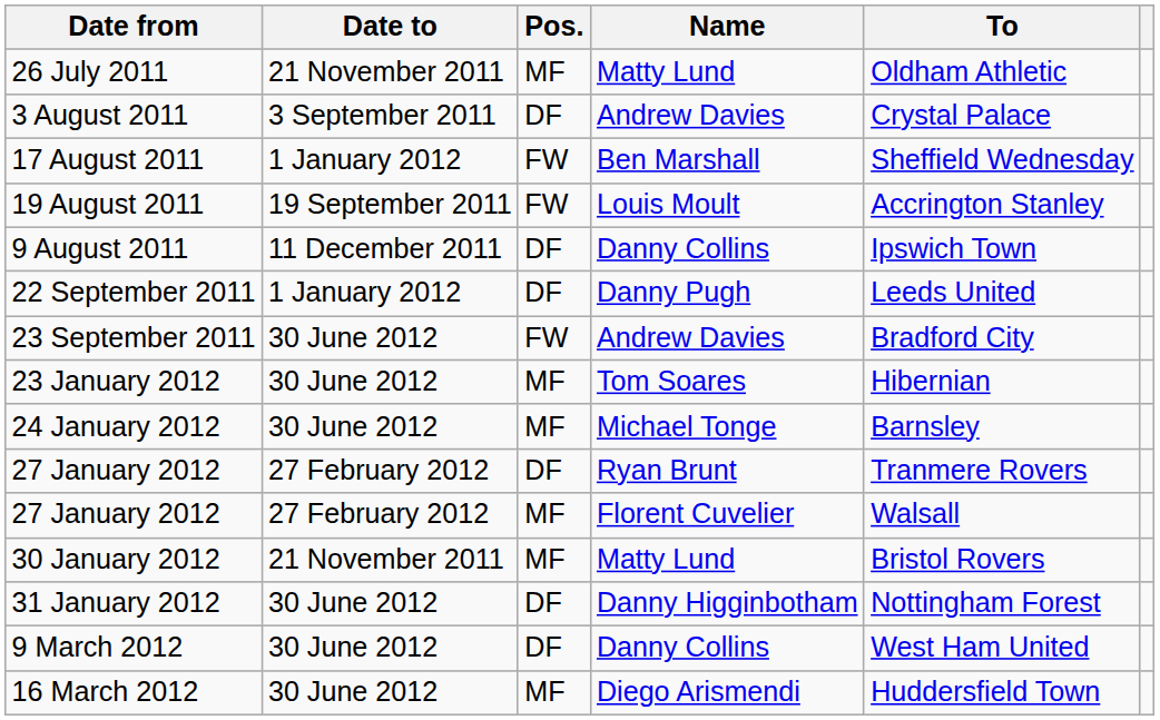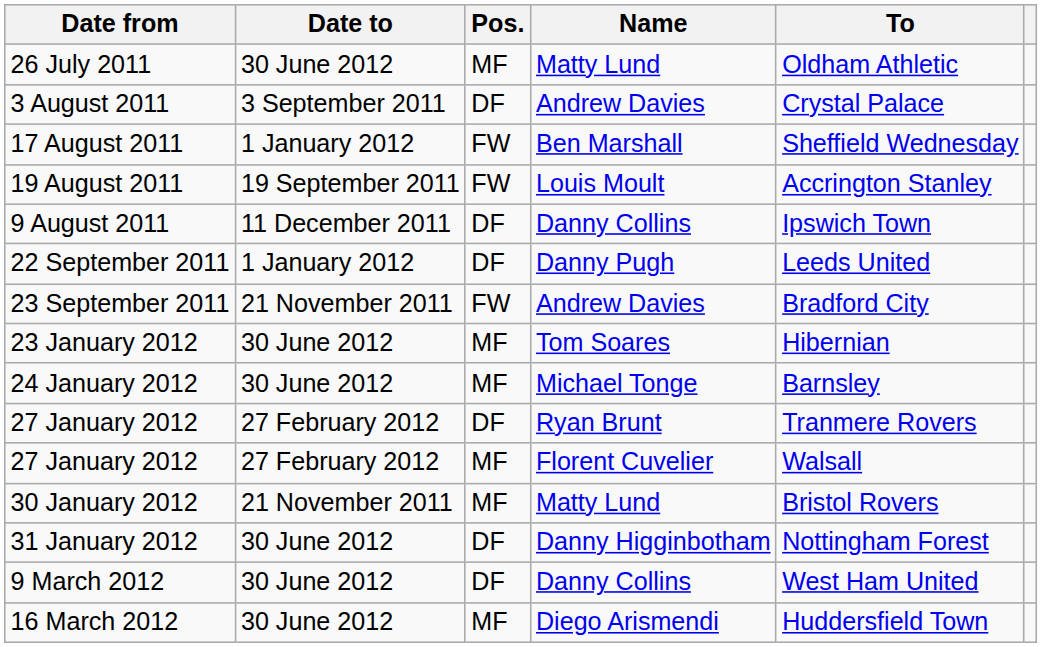 <table class="wikitable">
 <tr>
 <th>Date from</th>
 <th>Date to</th>
 <th>Pos.</th>
 <th>Name</th>
 <th>To</th>
 <th></th>
 </tr>
 <tr>
 <td>26 July 2011</td>
-<td>21 November 2011</td>
+<td>30 June 2012</td>
 <td>MF</td>
 <td> <a href='#'>Matty Lund</a></td>
 <td> <a href='#'>Oldham Athletic</a></td>
 <td></td>
 </tr>
 <tr>
 <td>3 August 2011</td>
 <td>3 September 2011</td>
 <td>DF</td>
 <td> <a href='#'>Andrew Davies</a></td>
 <td> <a href='#'>Crystal Palace</a></td>
 <td></td>
 </tr>
 <tr>
 <td>17 August 2011</td>
 <td>1 January 2012</td>
 <td>FW</td>
 <td> <a href='#'>Ben Marshall</a></td>
 <td> <a href='#'>Sheffield Wednesday</a></td>
 <td></td>
 </tr>
 <tr>
 <td>19 August 2011</td>
 <td>19 September 2011</td>
 <td>FW</td>
 <td> <a href='#'>Louis Moult</a></td>
 <td> <a href='#'>Accrington Stanley</a></td>
 <td></td>
 </tr>
 <tr>
 <td>9 August 2011</td>
 <td>11 December 2011</td>
 <td>DF</td>
 <td> <a href='#'>Danny Collins</a></td>
 <td> <a href='#'>Ipswich Town</a></td>
 <td></td>
 </tr>
 <tr>
 <td>22 September 2011</td>
 <td>1 January 2012</td>
 <td>DF</td>
 <td> <a href='#'>Danny Pugh</a></td>
 <td> <a href='#'>Leeds United</a></td>
 <td></td>
 </tr>
 <tr>
 <td>23 September 2011</td>
-<td>30 June 2012</td>
+<td>21 November 2011</td>
 <td>FW</td>
 <td> <a href='#'>Andrew Davies</a></td>
 <td> <a href='#'>Bradford City</a></td>
 <td></td>
 </tr>
 <tr>
 <td>23 January 2012</td>
 <td>30 June 2012</td>
 <td>MF</td>
 <td> <a href='#'>Tom Soares</a></td>
 <td> <a href='#'>Hibernian</a></td>
 <td></td>
 </tr>
 <tr>
 <td>24 January 2012</td>
 <td>30 June 2012</td>
 <td>MF</td>
 <td> <a href='#'>Michael Tonge</a></td>
 <td> <a href='#'>Barnsley</a></td>
 <td></td>
 </tr>
 <tr>
 <td>27 January 2012</td>
 <td>27 February 2012</td>
 <td>DF</td>
 <td> <a href='#'>Ryan Brunt</a></td>
 <td> <a href='#'>Tranmere Rovers</a></td>
 <td></td>
 </tr>
 <tr>
 <td>27 January 2012</td>
 <td>27 February 2012</td>
 <td>MF</td>
 <td> <a href='#'>Florent Cuvelier</a></td>
 <td> <a href='#'>Walsall</a></td>
 <td></td>
 </tr>
 <tr>
 <td>30 January 2012</td>
 <td>21 November 2011</td>
 <td>MF</td>
 <td> <a href='#'>Matty Lund</a></td>
 <td> <a href='#'>Bristol Rovers</a></td>
 <td></td>
 </tr>
 <tr>
 <td>31 January 2012</td>
 <td>30 June 2012</td>
 <td>DF</td>
 <td> <a href='#'>Danny Higginbotham</a></td>
 <td> <a href='#'>Nottingham Forest</a></td>
 <td></td>
 </tr>
 <tr>
 <td>9 March 2012</td>
 <td>30 June 2012</td>
 <td>DF</td>
 <td> <a href='#'>Danny Collins</a></td>
 <td> <a href='#'>West Ham United</a></td>
 <td></td>
 </tr>
 <tr>
 <td>16 March 2012</td>
 <td>30 June 2012</td>
 <td>MF</td>
 <td> <a href='#'>Diego Arismendi</a></td>
 <td> <a href='#'>Huddersfield Town</a></td>
 <td></td>
 </tr>
 </table>
